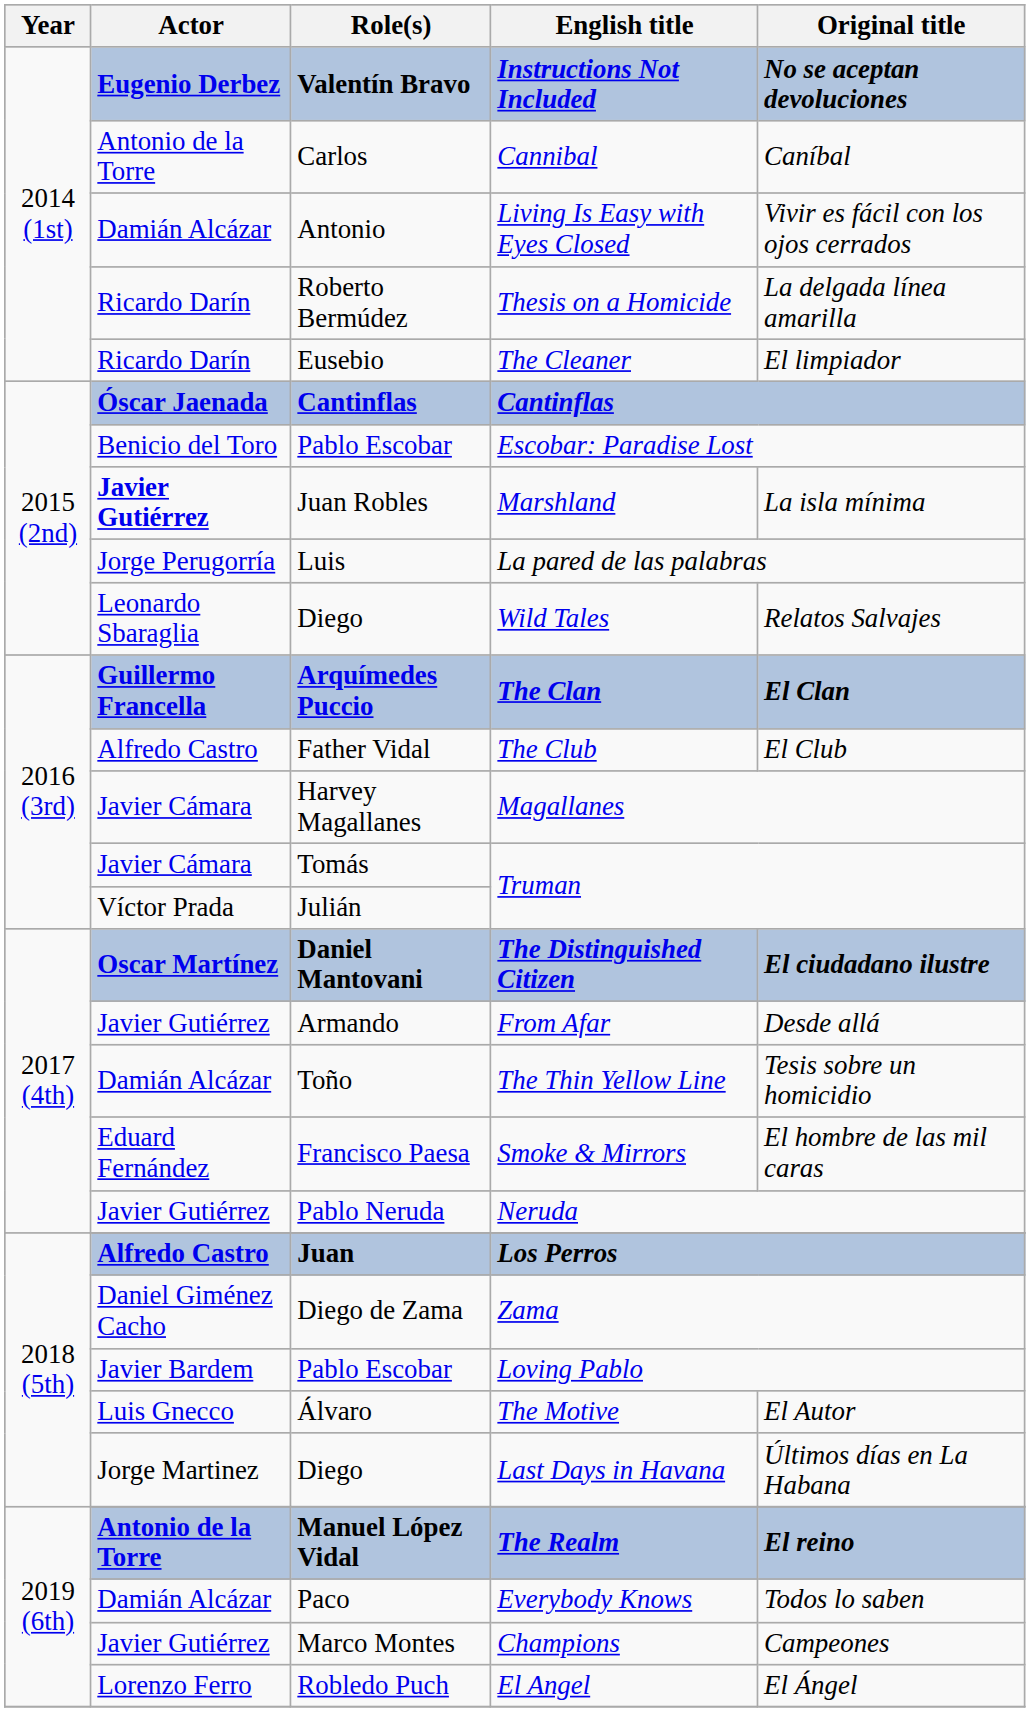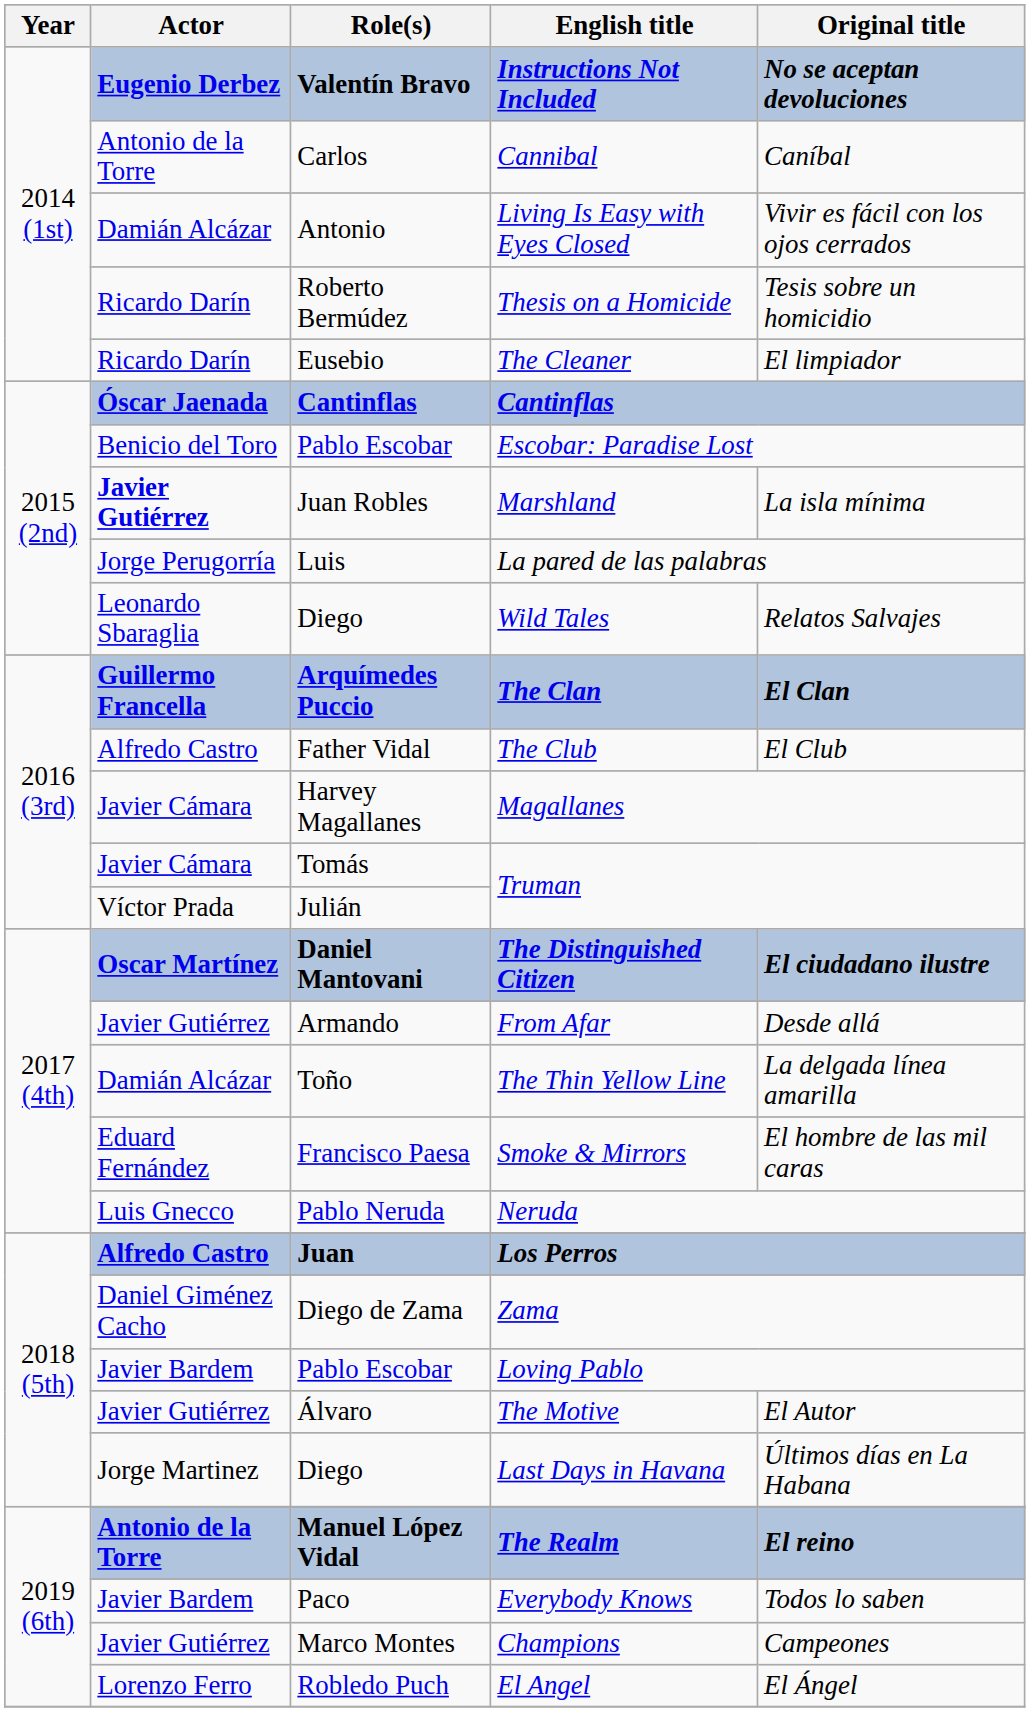 <table class="wikitable sortable" style="text-align:left;">
 <tr>
 <th scope="col" style="width:5%;">Year</th>
 <th scope="col" style="width:15%;">Actor</th>
 <th scope="col" style="width:15%;">Role(s)</th>
 <th scope="col" style="width:20%;">English title</th>
 <th scope="col" style="width:20%;">Original title</th>
 </tr>
 <tr>
 <td rowspan="5" style="text-align:center;">2014<br><a href='#'>(1st)</a><br></td>
 <td style="background:#B0C4DE;"> <strong><a href='#'>Eugenio Derbez</a></strong></td>
 <td style="background:#B0C4DE;"><strong>Valentín Bravo</strong></td>
 <td style="background:#B0C4DE;"><strong><em><a href='#'>Instructions Not Included</a></em></strong></td>
 <td style="background:#B0C4DE;"><strong><em>No se aceptan devoluciones</em></strong></td>
 </tr>
 <tr>
 <td> <a href='#'>Antonio de la Torre</a></td>
 <td>Carlos</td>
 <td><em><a href='#'>Cannibal</a></em></td>
 <td><em>Caníbal</em></td>
 </tr>
 <tr>
 <td> <a href='#'>Damián Alcázar</a></td>
 <td>Antonio</td>
 <td><em><a href='#'>Living Is Easy with Eyes Closed</a></em></td>
 <td><em>Vivir es fácil con los ojos cerrados</em></td>
 </tr>
 <tr>
 <td> <a href='#'>Ricardo Darín</a></td>
 <td>Roberto Bermúdez</td>
 <td><em><a href='#'>Thesis on a Homicide</a></em></td>
-<td><em>La delgada línea amarilla</em></td>
+<td><em>Tesis sobre un homicidio</em></td>
 </tr>
 <tr>
 <td> <a href='#'>Ricardo Darín</a></td>
 <td>Eusebio</td>
 <td><em><a href='#'>The Cleaner</a></em></td>
 <td><em>El limpiador</em></td>
 </tr>
 <tr>
 <td rowspan="5" style="text-align:center;">2015<br><a href='#'>(2nd)</a><br></td>
 <td style="background:#B0C4DE;"> <strong><a href='#'>Óscar Jaenada</a></strong></td>
 <td style="background:#B0C4DE;"><strong><a href='#'>Cantinflas</a></strong></td>
 <td colspan="2" style="background:#B0C4DE;"><strong><em><a href='#'>Cantinflas</a></em></strong></td>
 </tr>
 <tr>
 <td> <a href='#'>Benicio del Toro</a></td>
 <td><a href='#'>Pablo Escobar</a></td>
 <td colspan="2"><em><a href='#'>Escobar: Paradise Lost</a></em></td>
 </tr>
 <tr>
 <td><strong> <a href='#'>Javier Gutiérrez</a></strong></td>
 <td>Juan Robles</td>
 <td><em><a href='#'>Marshland</a></em></td>
 <td><em>La isla mínima</em></td>
 </tr>
 <tr>
 <td> <a href='#'>Jorge Perugorría</a></td>
 <td>Luis</td>
 <td colspan="2"><em>La pared de las palabras</em></td>
 </tr>
 <tr>
 <td> <a href='#'>Leonardo Sbaraglia</a></td>
 <td>Diego</td>
 <td><em><a href='#'>Wild Tales</a></em></td>
 <td><em>Relatos Salvajes</em></td>
 </tr>
 <tr>
 <td rowspan="5" style="text-align:center;">2016<br><a href='#'>(3rd)</a><br></td>
 <td style="background:#B0C4DE;"> <strong><a href='#'>Guillermo Francella</a></strong></td>
 <td style="background:#B0C4DE;"><strong><a href='#'>Arquímedes Puccio</a></strong></td>
 <td style="background:#B0C4DE;"><strong><em><a href='#'>The Clan</a></em></strong></td>
 <td style="background:#B0C4DE;"><strong><em>El Clan</em></strong></td>
 </tr>
 <tr>
 <td> <a href='#'>Alfredo Castro</a></td>
 <td>Father Vidal</td>
 <td><em><a href='#'>The Club</a></em></td>
 <td><em>El Club</em></td>
 </tr>
 <tr>
 <td> <a href='#'>Javier Cámara</a></td>
 <td>Harvey Magallanes</td>
 <td colspan="2"><em><a href='#'>Magallanes</a></em></td>
 </tr>
 <tr>
 <td> <a href='#'>Javier Cámara</a></td>
 <td>Tomás</td>
 <td rowspan="2" colspan="2"><em><a href='#'>Truman</a></em></td>
 </tr>
 <tr>
 <td> Víctor Prada</td>
 <td>Julián</td>
 </tr>
 <tr>
 <td rowspan="5" style="text-align:center;">2017<br><a href='#'>(4th)</a><br></td>
 <td style="background:#B0C4DE;"> <strong><a href='#'>Oscar Martínez</a></strong></td>
 <td style="background:#B0C4DE;"><strong>Daniel Mantovani</strong></td>
 <td style="background:#B0C4DE;"><strong><em><a href='#'>The Distinguished Citizen</a></em></strong></td>
 <td style="background:#B0C4DE;"><strong><em>El ciudadano ilustre</em></strong></td>
 </tr>
 <tr>
 <td> <a href='#'>Javier Gutiérrez</a></td>
 <td>Armando</td>
 <td><em><a href='#'>From Afar</a></em></td>
 <td><em>Desde allá</em></td>
 </tr>
 <tr>
 <td> <a href='#'>Damián Alcázar</a></td>
 <td>Toño</td>
 <td><em><a href='#'>The Thin Yellow Line</a></em></td>
-<td><em>Tesis sobre un homicidio</em></td>
+<td><em>La delgada línea amarilla</em></td>
 </tr>
 <tr>
 <td> <a href='#'>Eduard Fernández</a></td>
 <td><a href='#'>Francisco Paesa</a></td>
 <td><em><a href='#'>Smoke & Mirrors</a></em></td>
 <td><em>El hombre de las mil caras</em></td>
 </tr>
 <tr>
-<td> <a href='#'>Javier Gutiérrez</a></td>
+<td> <a href='#'>Luis Gnecco</a></td>
 <td><a href='#'>Pablo Neruda</a></td>
 <td colspan="2"><em><a href='#'>Neruda</a></em></td>
 </tr>
 <tr>
 <td rowspan="6" style="text-align:center;">2018<br><a href='#'>(5th)</a></td>
 </tr>
 <tr>
 <td style="background:#B0C4DE;"> <strong><a href='#'>Alfredo Castro</a></strong></td>
 <td style="background:#B0C4DE;"><strong>Juan</strong></td>
 <td colspan="2" style="background:#B0C4DE;"><strong><em>Los Perros</em></strong></td>
 </tr>
 <tr>
 <td> <a href='#'>Daniel Giménez Cacho</a></td>
 <td>Diego de Zama</td>
 <td colspan="2"><em><a href='#'>Zama</a></em></td>
 </tr>
 <tr>
 <td> <a href='#'>Javier Bardem</a></td>
 <td><a href='#'>Pablo Escobar</a></td>
 <td colspan="2"><em><a href='#'>Loving Pablo</a></em></td>
 </tr>
 <tr>
-<td> <a href='#'>Luis Gnecco</a></td>
+<td> <a href='#'>Javier Gutiérrez</a></td>
 <td>Álvaro</td>
 <td><em><a href='#'>The Motive</a></em></td>
 <td><em>El Autor</em></td>
 </tr>
 <tr>
 <td> Jorge Martinez</td>
 <td>Diego</td>
 <td><em><a href='#'>Last Days in Havana</a></em></td>
 <td><em>Últimos días en La Habana</em></td>
 </tr>
 <tr>
 <td rowspan="5" style="text-align:center;">2019<br><a href='#'>(6th)</a><br></td>
 </tr>
 <tr>
 <td style="background:#B0C4DE;"> <strong><a href='#'>Antonio de la Torre</a></strong></td>
 <td style="background:#B0C4DE;"><strong>Manuel López Vidal</strong></td>
 <td style="background:#B0C4DE;"><strong><em><a href='#'>The Realm</a></em></strong></td>
 <td style="background:#B0C4DE;"><strong><em>El reino</em></strong></td>
 </tr>
 <tr>
-<td> <a href='#'>Damián Alcázar</a></td>
+<td> <a href='#'>Javier Bardem</a></td>
 <td>Paco</td>
 <td><em><a href='#'>Everybody Knows</a></em></td>
 <td><em>Todos lo saben</em></td>
 </tr>
 <tr>
 <td> <a href='#'>Javier Gutiérrez</a></td>
 <td>Marco Montes</td>
 <td><em><a href='#'>Champions</a></em></td>
 <td><em>Campeones</em></td>
 </tr>
 <tr>
 <td> <a href='#'>Lorenzo Ferro</a></td>
 <td><a href='#'>Robledo Puch</a></td>
 <td><em><a href='#'>El Angel</a></em></td>
 <td><em>El Ángel</em></td>
 </tr>
 <tr>
 </tr>
 </table>
